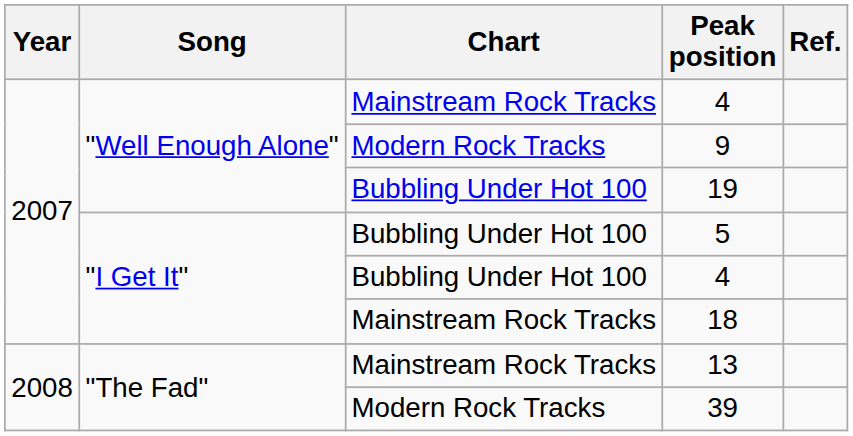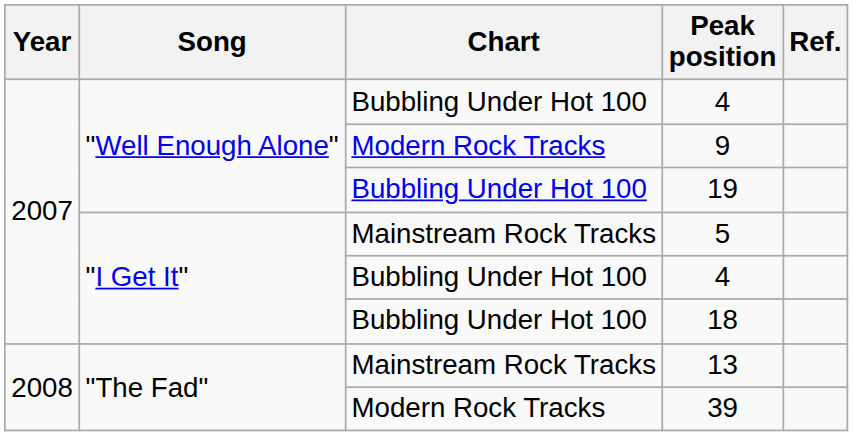 <table class="wikitable">
 <tr>
 <th>Year</th>
 <th>Song</th>
 <th>Chart</th>
 <th>Peak<br>position</th>
 <th>Ref.</th>
 </tr>
 <tr>
 <td rowspan=6>2007</td>
 <td rowspan=3>"<a href='#'>Well Enough Alone</a>"</td>
-<td><a href='#'>Mainstream Rock Tracks</a></td>
+<td>Bubbling Under Hot 100</td>
 <td align="center">4</td>
 <td></td>
 </tr>
 <tr>
 <td><a href='#'>Modern Rock Tracks</a></td>
 <td align="center">9</td>
 <td></td>
 </tr>
 <tr>
 <td><a href='#'>Bubbling Under Hot 100</a></td>
 <td align="center">19</td>
 <td></td>
 </tr>
 <tr>
 <td rowspan=3>"<a href='#'>I Get It</a>"</td>
-<td>Bubbling Under Hot 100</td>
+<td>Mainstream Rock Tracks</td>
 <td align="center">5</td>
 <td></td>
 </tr>
 <tr>
 <td>Bubbling Under Hot 100</td>
 <td align="center">4</td>
 <td></td>
 </tr>
 <tr>
-<td>Mainstream Rock Tracks</td>
+<td>Bubbling Under Hot 100</td>
 <td align="center">18</td>
 <td></td>
 </tr>
 <tr>
 <td rowspan=2>2008</td>
 <td rowspan=2>"The Fad"</td>
 <td>Mainstream Rock Tracks</td>
 <td align="center">13</td>
 <td></td>
 </tr>
 <tr>
 <td>Modern Rock Tracks</td>
 <td align="center">39</td>
 <td></td>
 </tr>
 </table>
